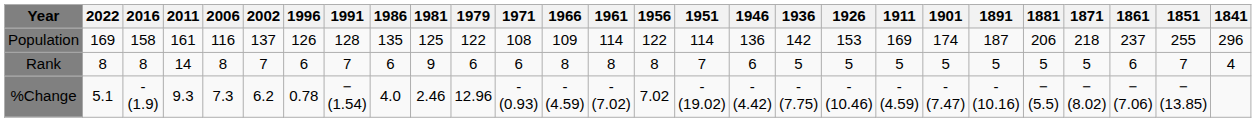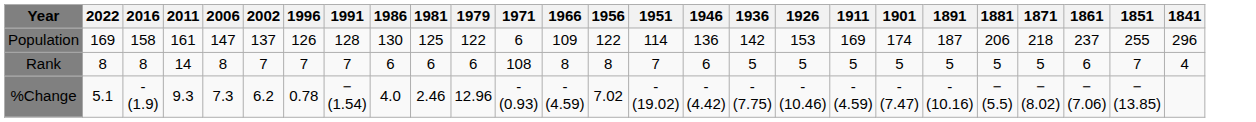 <table class="wikitable">
 <tr>
 <th style="background:grey;">Year</th>
 <th>2022</th>
 <th>2016</th>
 <th>2011</th>
 <th>2006</th>
 <th>2002</th>
 <th>1996</th>
 <th>1991</th>
 <th>1986</th>
 <th>1981</th>
 <th>1979</th>
 <th>1971</th>
 <th>1966</th>
-<th>1961</th>
 <th>1956</th>
 <th>1951</th>
 <th>1946</th>
 <th>1936</th>
 <th>1926</th>
 <th>1911</th>
 <th>1901</th>
 <th>1891</th>
 <th>1881</th>
 <th>1871</th>
 <th>1861</th>
 <th>1851</th>
 <th>1841</th>
 </tr>
 <tr align="center">
 <td style="background:grey;">Population</td>
 <td>169</td>
 <td>158</td>
 <td>161</td>
-<td>116</td>
+<td>147</td>
 <td>137</td>
 <td>126</td>
 <td>128</td>
-<td>135</td>
+<td>130</td>
 <td>125</td>
 <td>122</td>
-<td>108</td>
+<td>6</td>
 <td>109</td>
-<td>114</td>
 <td>122</td>
 <td>114</td>
 <td>136</td>
 <td>142</td>
 <td>153</td>
 <td>169</td>
 <td>174</td>
 <td>187</td>
 <td>206</td>
 <td>218</td>
 <td>237</td>
 <td>255</td>
 <td>296</td>
 </tr>
 <tr align="center">
 <td style="background:grey;">Rank</td>
 <td>8</td>
 <td>8</td>
 <td>14</td>
 <td>8</td>
 <td>7</td>
-<td>6</td>
+<td>7</td>
 <td>7</td>
 <td>6</td>
-<td>9</td>
 <td>6</td>
 <td>6</td>
-<td>8</td>
+<td>108</td>
 <td>8</td>
 <td>8</td>
 <td>7</td>
 <td>6</td>
 <td>5</td>
 <td>5</td>
 <td>5</td>
 <td>5</td>
 <td>5</td>
 <td>5</td>
 <td>5</td>
 <td>6</td>
 <td>7</td>
 <td>4</td>
 </tr>
 <tr align="center">
 <td style="background:grey;">%Change</td>
 <td>5.1</td>
 <td>- (1.9)</td>
 <td>9.3</td>
 <td>7.3</td>
 <td>6.2</td>
 <td>0.78</td>
 <td>− (1.54)</td>
 <td>4.0</td>
 <td>2.46</td>
 <td>12.96</td>
 <td>- (0.93)</td>
 <td>- (4.59)</td>
-<td>- (7.02)</td>
 <td>7.02</td>
 <td>- (19.02)</td>
 <td>- (4.42)</td>
 <td>- (7.75)</td>
 <td>- (10.46)</td>
 <td>- (4.59)</td>
 <td>- (7.47)</td>
 <td>- (10.16)</td>
 <td>− (5.5)</td>
 <td>− (8.02)</td>
 <td>− (7.06)</td>
 <td>− (13.85)</td>
 <td></td>
 </tr>
 </table>
